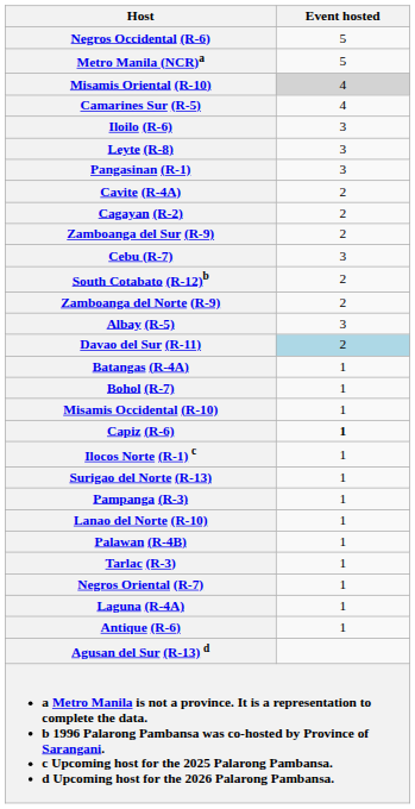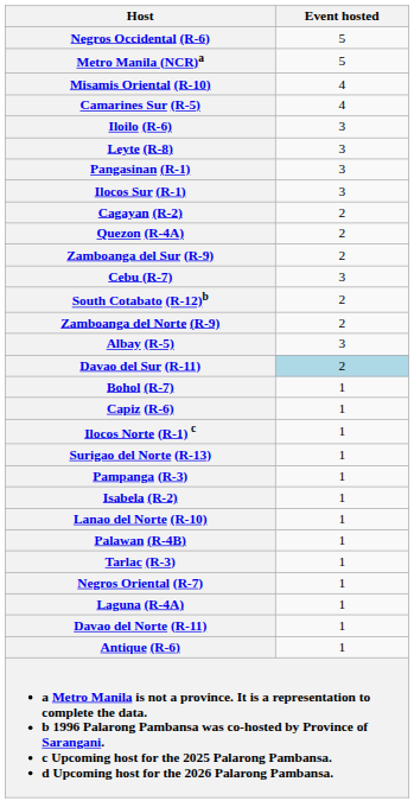 <table class="wikitable plainrowheaders" style="text-align:center; width:30em; float:left; margin-right:1em;">
 <tr>
 <th scope="col">Host</th>
 <th scope="col">Event hosted</th>
 </tr>
 <tr>
 <th scope="row"><a href='#'>Negros Occidental</a> <a href='#'>(R-6)</a></th>
 <td>5</td>
 </tr>
 <tr>
 <th scope="row"><a href='#'>Metro Manila (NCR)</a><sup>a</sup></th>
 <td>5</td>
 </tr>
 <tr>
 <th scope="row"><a href='#'>Misamis Oriental</a> <a href='#'>(R-10)</a></th>
-<td style="background: lightgrey;">4</td>
+<td>4</td>
 </tr>
 <tr>
 <th scope="row"><a href='#'>Camarines Sur</a> <a href='#'>(R-5)</a></th>
 <td>4</td>
 </tr>
 <tr>
 <th scope="row"><a href='#'>Iloilo</a> <a href='#'>(R-6)</a></th>
 <td>3</td>
 </tr>
 <tr>
 <th scope="row"><a href='#'>Leyte</a> <a href='#'>(R-8)</a></th>
 <td>3</td>
 </tr>
 <tr>
 <th scope="row"><a href='#'>Pangasinan</a> <a href='#'>(R-1)</a></th>
 <td>3</td>
 </tr>
 <tr>
-<th scope="row"><a href='#'>Cavite</a> <a href='#'>(R-4A)</a></th>
+<th scope="row"><a href='#'>Ilocos Sur</a> <a href='#'>(R-1)</a></th>
+<td>3</td>
+</tr>
+<tr>
+<th scope="row"><a href='#'>Cagayan</a> <a href='#'>(R-2)</a></th>
 <td>2</td>
 </tr>
 <tr>
-<th scope="row"><a href='#'>Cagayan</a> <a href='#'>(R-2)</a></th>
+<th scope="row"><a href='#'>Quezon</a> <a href='#'>(R-4A)</a></th>
 <td>2</td>
 </tr>
 <tr>
 <th scope="row"><a href='#'>Zamboanga del Sur</a> <a href='#'>(R-9)</a></th>
 <td>2</td>
 </tr>
 <tr>
 <th scope="row"><a href='#'>Cebu (R-7)</a></th>
 <td>3</td>
 </tr>
 <tr>
 <th scope="row"><a href='#'>South Cotabato</a> <a href='#'>(R-12)</a><sup>b</sup></th>
 <td>2</td>
 </tr>
 <tr>
 <th scope="row"><a href='#'>Zamboanga del Norte</a> <a href='#'>(R-9)</a></th>
 <td>2</td>
 </tr>
 <tr>
 <th scope="row"><a href='#'>Albay</a> <a href='#'>(R-5)</a></th>
 <td>3</td>
 </tr>
 <tr>
 <th scope="row"><a href='#'>Davao del Sur</a> <a href='#'>(R-11)</a></th>
 <td style="background: lightblue;">2</td>
 </tr>
 <tr>
-<th scope="row"><a href='#'>Batangas</a> <a href='#'>(R-4A)</a></th>
-<td>1</td>
-</tr>
-<tr>
 <th scope="row"><a href='#'>Bohol</a> <a href='#'>(R-7)</a></th>
 <td>1</td>
 </tr>
 <tr>
-<th scope="row"><a href='#'>Misamis Occidental</a> <a href='#'>(R-10)</a></th>
+<th scope="row"><a href='#'>Capiz</a> <a href='#'>(R-6)</a></th>
 <td>1</td>
-</tr>
-<tr>
-<th scope="row"><a href='#'>Capiz</a> <a href='#'>(R-6)</a></th>
-<td><strong>1</strong></td>
 </tr>
 <tr>
 <th scope="row"><a href='#'>Ilocos Norte</a> <a href='#'>(R-1)</a> <sup>c</sup></th>
 <td>1</td>
 </tr>
 <tr>
 <th scope="row"><a href='#'>Surigao del Norte</a> <a href='#'>(R-13)</a></th>
 <td>1</td>
 </tr>
 <tr>
 <th scope="row"><a href='#'>Pampanga</a> <a href='#'>(R-3)</a></th>
+<td>1</td>
+</tr>
+<tr>
+<th scope="row"><a href='#'>Isabela</a> <a href='#'>(R-2)</a></th>
 <td>1</td>
 </tr>
 <tr>
 <th scope="row"><a href='#'>Lanao del Norte</a> <a href='#'>(R-10)</a></th>
 <td>1</td>
 </tr>
 <tr>
 <th scope="row"><a href='#'>Palawan</a> <a href='#'>(R-4B)</a></th>
 <td>1</td>
 </tr>
 <tr>
 <th scope="row"><a href='#'>Tarlac</a> <a href='#'>(R-3)</a></th>
 <td>1</td>
 </tr>
 <tr>
 <th scope="row"><a href='#'>Negros Oriental</a> <a href='#'>(R-7)</a></th>
 <td>1</td>
 </tr>
 <tr>
 <th scope="row"><a href='#'>Laguna</a> <a href='#'>(R-4A)</a></th>
 <td>1</td>
 </tr>
 <tr>
-<th scope="row"><a href='#'>Antique</a> <a href='#'>(R-6)</a></th>
+<th scope="row"><a href='#'>Davao del Norte</a> <a href='#'>(R-11)</a></th>
 <td>1</td>
 </tr>
 <tr>
-<th scope="row"><a href='#'>Agusan del Sur</a> <a href='#'>(R-13)</a> <sup>d</sup></th>
-<td></td>
+<th scope="row"><a href='#'>Antique</a> <a href='#'>(R-6)</a></th>
+<td>1</td>
 </tr>
 <tr>
 <th scope="row" colspan="2" style="text-align:left"><br><ul><li><strong>a</strong> <a href='#'>Metro Manila</a> is not a province. It is a representation to complete the data.</li><li><strong>b</strong> 1996 Palarong Pambansa was co-hosted by Province of <a href='#'>Sarangani</a>.</li><li><strong>c</strong> Upcoming host for the 2025 Palarong Pambansa.</li><li><strong>d</strong> Upcoming host for the 2026 Palarong Pambansa.</li></ul></th>
 </tr>
 </table>
